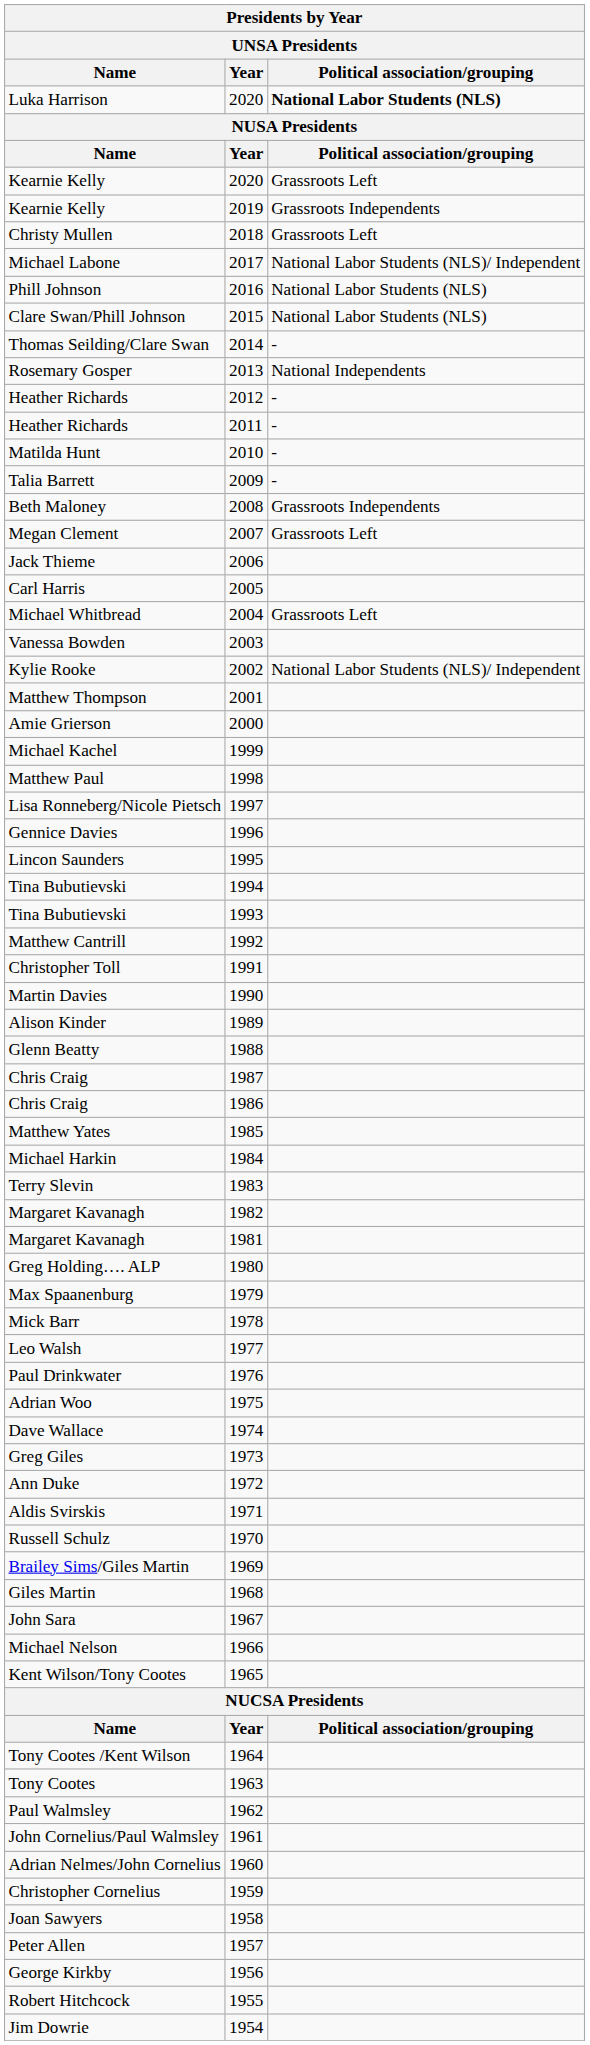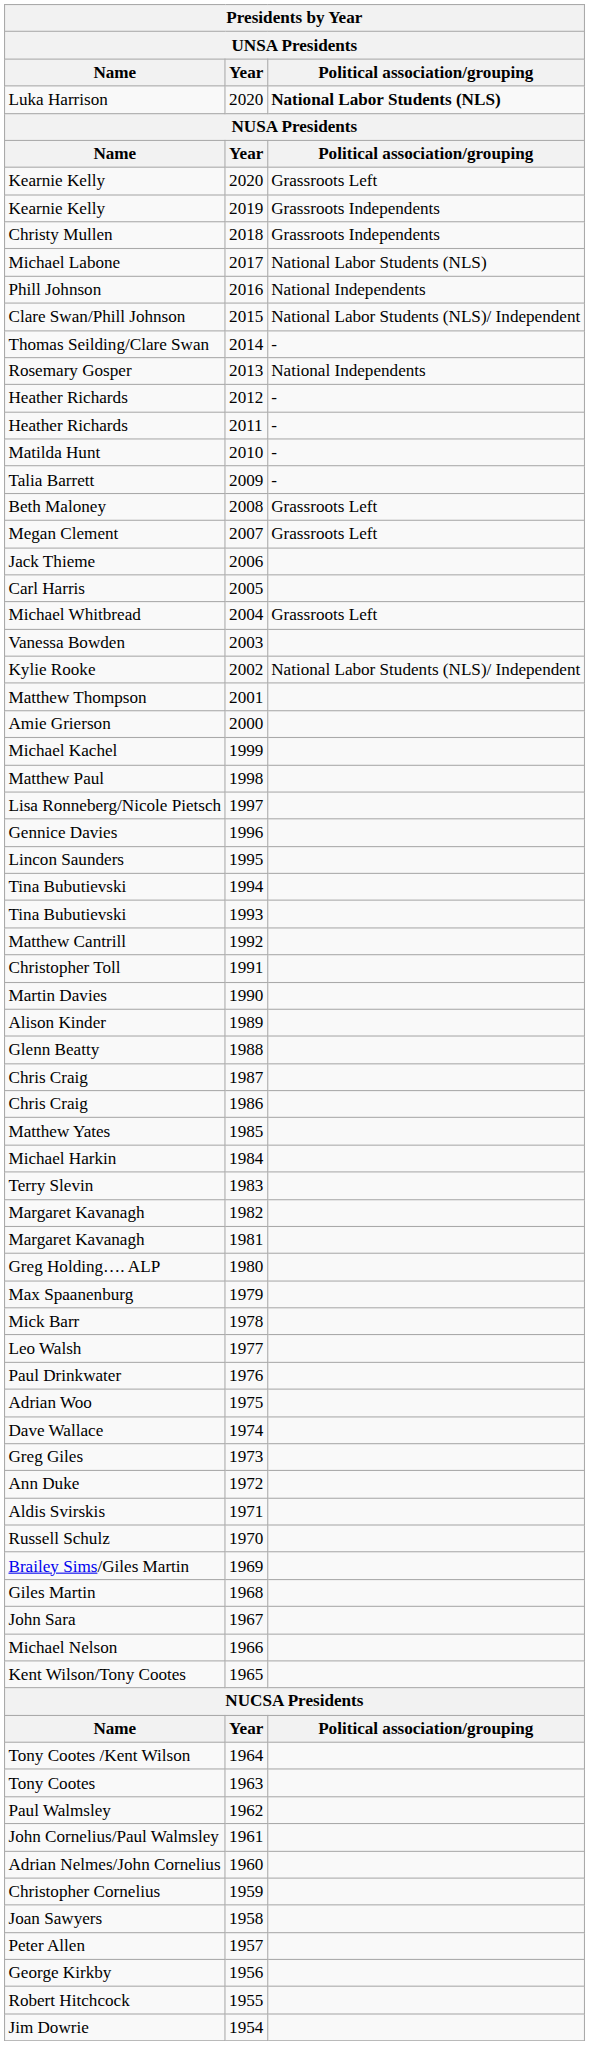 <table class="wikitable mw-collapsible mw-collapsed">
 <tr>
 <th colspan="3">Presidents by Year</th>
 </tr>
 <tr>
 <th colspan="3">UNSA Presidents</th>
 </tr>
 <tr>
 <th>Name</th>
 <th>Year</th>
 <th>Political association/grouping</th>
 </tr>
 <tr>
 <td>Luka Harrison</td>
 <td>2020</td>
 <td><strong>National Labor Students (NLS)</strong></td>
 </tr>
 <tr>
 <th colspan="3">NUSA Presidents</th>
 </tr>
 <tr>
 <th>Name</th>
 <th>Year</th>
 <th>Political association/grouping</th>
 </tr>
 <tr>
 <td>Kearnie Kelly</td>
 <td>2020</td>
 <td>Grassroots Left</td>
 </tr>
 <tr>
 <td>Kearnie Kelly</td>
 <td>2019</td>
 <td>Grassroots Independents</td>
 </tr>
 <tr>
 <td>Christy Mullen</td>
 <td>2018</td>
-<td>Grassroots Left</td>
+<td>Grassroots Independents</td>
 </tr>
 <tr>
 <td>Michael Labone</td>
 <td>2017</td>
-<td>National Labor Students (NLS)/ Independent</td>
+<td>National Labor Students (NLS)</td>
 </tr>
 <tr>
 <td>Phill Johnson</td>
 <td>2016</td>
-<td>National Labor Students (NLS)</td>
+<td>National Independents</td>
 </tr>
 <tr>
 <td>Clare Swan/Phill Johnson</td>
 <td>2015</td>
-<td>National Labor Students (NLS)</td>
+<td>National Labor Students (NLS)/ Independent</td>
 </tr>
 <tr>
 <td>Thomas Seilding/Clare Swan</td>
 <td>2014</td>
 <td>-</td>
 </tr>
 <tr>
 <td>Rosemary Gosper</td>
 <td>2013</td>
 <td>National Independents</td>
 </tr>
 <tr>
 <td>Heather Richards</td>
 <td>2012</td>
 <td>-</td>
 </tr>
 <tr>
 <td>Heather Richards</td>
 <td>2011</td>
 <td>-</td>
 </tr>
 <tr>
 <td>Matilda Hunt</td>
 <td>2010</td>
 <td>-</td>
 </tr>
 <tr>
 <td>Talia Barrett</td>
 <td>2009</td>
 <td>-</td>
 </tr>
 <tr>
 <td>Beth Maloney</td>
 <td>2008</td>
-<td>Grassroots Independents</td>
+<td>Grassroots Left</td>
 </tr>
 <tr>
 <td>Megan Clement</td>
 <td>2007</td>
 <td>Grassroots Left</td>
 </tr>
 <tr>
 <td>Jack Thieme</td>
 <td>2006</td>
 <td></td>
 </tr>
 <tr>
 <td>Carl Harris</td>
 <td>2005</td>
 <td></td>
 </tr>
 <tr>
 <td>Michael Whitbread</td>
 <td>2004</td>
 <td>Grassroots Left</td>
 </tr>
 <tr>
 <td>Vanessa Bowden</td>
 <td>2003</td>
 <td></td>
 </tr>
 <tr>
 <td>Kylie Rooke</td>
 <td>2002</td>
 <td>National Labor Students (NLS)/ Independent</td>
 </tr>
 <tr>
 <td>Matthew Thompson</td>
 <td>2001</td>
 <td></td>
 </tr>
 <tr>
 <td>Amie Grierson</td>
 <td>2000</td>
 <td></td>
 </tr>
 <tr>
 <td>Michael Kachel</td>
 <td>1999</td>
 <td></td>
 </tr>
 <tr>
 <td>Matthew Paul</td>
 <td>1998</td>
 <td></td>
 </tr>
 <tr>
 <td>Lisa Ronneberg/Nicole Pietsch</td>
 <td>1997</td>
 <td></td>
 </tr>
 <tr>
 <td>Gennice Davies</td>
 <td>1996</td>
 <td></td>
 </tr>
 <tr>
 <td>Lincon Saunders</td>
 <td>1995</td>
 <td></td>
 </tr>
 <tr>
 <td>Tina Bubutievski</td>
 <td>1994</td>
 <td></td>
 </tr>
 <tr>
 <td>Tina Bubutievski</td>
 <td>1993</td>
 <td></td>
 </tr>
 <tr>
 <td>Matthew Cantrill</td>
 <td>1992</td>
 <td></td>
 </tr>
 <tr>
 <td>Christopher Toll</td>
 <td>1991</td>
 <td></td>
 </tr>
 <tr>
 <td>Martin Davies</td>
 <td>1990</td>
 <td></td>
 </tr>
 <tr>
 <td>Alison Kinder</td>
 <td>1989</td>
 <td></td>
 </tr>
 <tr>
 <td>Glenn Beatty</td>
 <td>1988</td>
 <td></td>
 </tr>
 <tr>
 <td>Chris Craig</td>
 <td>1987</td>
 <td></td>
 </tr>
 <tr>
 <td>Chris Craig</td>
 <td>1986</td>
 <td></td>
 </tr>
 <tr>
 <td>Matthew Yates</td>
 <td>1985</td>
 <td></td>
 </tr>
 <tr>
 <td>Michael Harkin</td>
 <td>1984</td>
 <td></td>
 </tr>
 <tr>
 <td>Terry Slevin</td>
 <td>1983</td>
 <td></td>
 </tr>
 <tr>
 <td>Margaret Kavanagh</td>
 <td>1982</td>
 <td></td>
 </tr>
 <tr>
 <td>Margaret Kavanagh</td>
 <td>1981</td>
 <td></td>
 </tr>
 <tr>
 <td>Greg Holding…. ALP</td>
 <td>1980</td>
 <td></td>
 </tr>
 <tr>
 <td>Max Spaanenburg</td>
 <td>1979</td>
 <td></td>
 </tr>
 <tr>
 <td>Mick Barr</td>
 <td>1978</td>
 <td></td>
 </tr>
 <tr>
 <td>Leo Walsh</td>
 <td>1977</td>
 <td></td>
 </tr>
 <tr>
 <td>Paul Drinkwater</td>
 <td>1976</td>
 <td></td>
 </tr>
 <tr>
 <td>Adrian Woo</td>
 <td>1975</td>
 <td></td>
 </tr>
 <tr>
 <td>Dave Wallace</td>
 <td>1974</td>
 <td></td>
 </tr>
 <tr>
 <td>Greg Giles</td>
 <td>1973</td>
 <td></td>
 </tr>
 <tr>
 <td>Ann Duke</td>
 <td>1972</td>
 <td></td>
 </tr>
 <tr>
 <td>Aldis Svirskis</td>
 <td>1971</td>
 <td></td>
 </tr>
 <tr>
 <td>Russell Schulz</td>
 <td>1970</td>
 <td></td>
 </tr>
 <tr>
 <td><a href='#'>Brailey Sims</a>/Giles Martin</td>
 <td>1969</td>
 <td></td>
 </tr>
 <tr>
 <td>Giles Martin</td>
 <td>1968</td>
 <td></td>
 </tr>
 <tr>
 <td>John Sara</td>
 <td>1967</td>
 <td></td>
 </tr>
 <tr>
 <td>Michael Nelson</td>
 <td>1966</td>
 <td></td>
 </tr>
 <tr>
 <td>Kent Wilson/Tony Cootes</td>
 <td>1965</td>
 <td></td>
 </tr>
 <tr>
 <th colspan="3">NUCSA Presidents</th>
 </tr>
 <tr>
 <th>Name</th>
 <th>Year</th>
 <th>Political association/grouping</th>
 </tr>
 <tr>
 <td>Tony Cootes /Kent  Wilson</td>
 <td>1964</td>
 <td></td>
 </tr>
 <tr>
 <td>Tony Cootes</td>
 <td>1963</td>
 <td></td>
 </tr>
 <tr>
 <td>Paul Walmsley</td>
 <td>1962</td>
 <td></td>
 </tr>
 <tr>
 <td>John Cornelius/Paul Walmsley</td>
 <td>1961</td>
 <td></td>
 </tr>
 <tr>
 <td>Adrian  Nelmes/John Cornelius</td>
 <td>1960</td>
 <td></td>
 </tr>
 <tr>
 <td>Christopher Cornelius</td>
 <td>1959</td>
 <td></td>
 </tr>
 <tr>
 <td>Joan Sawyers</td>
 <td>1958</td>
 <td></td>
 </tr>
 <tr>
 <td>Peter Allen</td>
 <td>1957</td>
 <td></td>
 </tr>
 <tr>
 <td>George Kirkby</td>
 <td>1956</td>
 <td></td>
 </tr>
 <tr>
 <td>Robert Hitchcock</td>
 <td>1955</td>
 <td></td>
 </tr>
 <tr>
 <td>Jim Dowrie</td>
 <td>1954</td>
 <td></td>
 </tr>
 </table>
